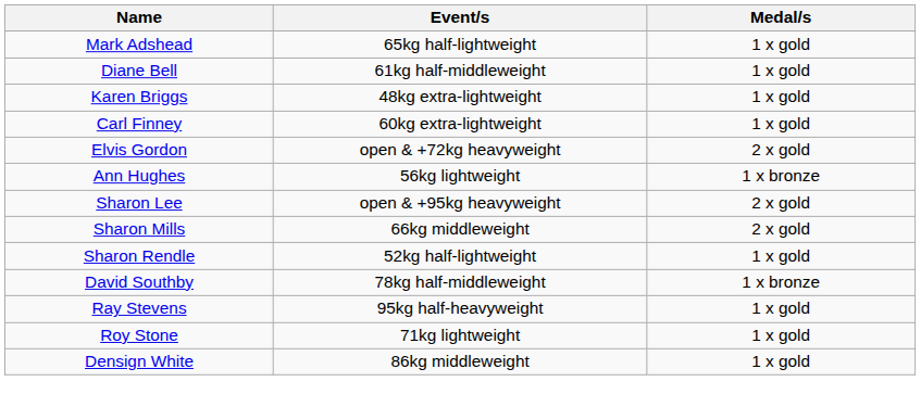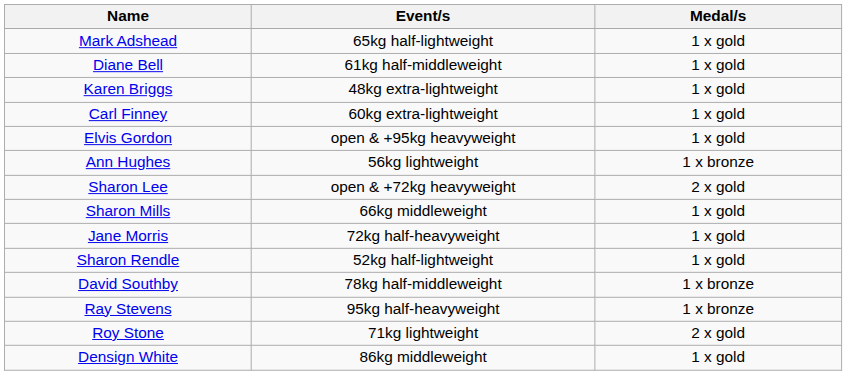 <table class="wikitable" style="text-align: center">
 <tr>
 <th width=250>Name</th>
 <th width=350>Event/s</th>
 <th width=250>Medal/s</th>
 </tr>
 <tr>
 </tr>
 <tr>
 <td><a href='#'>Mark Adshead</a></td>
 <td>65kg half-lightweight</td>
 <td>1 x gold</td>
 </tr>
 <tr>
 <td><a href='#'>Diane Bell</a></td>
 <td>61kg half-middleweight</td>
 <td>1 x gold</td>
 </tr>
 <tr>
 <td><a href='#'>Karen Briggs</a></td>
 <td>48kg extra-lightweight</td>
 <td>1 x gold</td>
 </tr>
 <tr>
 <td><a href='#'>Carl Finney</a></td>
 <td>60kg extra-lightweight</td>
 <td>1 x gold</td>
 </tr>
 <tr>
 <td><a href='#'>Elvis Gordon</a></td>
-<td>open & +72kg heavyweight</td>
-<td>2 x gold</td>
+<td>open & +95kg heavyweight</td>
+<td>1 x gold</td>
 </tr>
 <tr>
 <td><a href='#'>Ann Hughes</a></td>
 <td>56kg lightweight</td>
 <td>1 x bronze</td>
 </tr>
 <tr>
 <td><a href='#'>Sharon Lee</a></td>
-<td>open & +95kg heavyweight</td>
+<td>open & +72kg heavyweight</td>
 <td>2 x gold</td>
 </tr>
 <tr>
 <td><a href='#'>Sharon Mills</a></td>
 <td>66kg middleweight</td>
-<td>2 x gold</td>
+<td>1 x gold</td>
+</tr>
+<tr>
+<td><a href='#'>Jane Morris</a></td>
+<td>72kg half-heavyweight</td>
+<td>1 x gold</td>
 </tr>
 <tr>
 <td><a href='#'>Sharon Rendle</a></td>
 <td>52kg half-lightweight</td>
 <td>1 x gold</td>
 </tr>
 <tr>
 <td><a href='#'>David Southby</a></td>
 <td>78kg half-middleweight</td>
 <td>1 x bronze</td>
 </tr>
 <tr>
 <td><a href='#'>Ray Stevens</a></td>
 <td>95kg half-heavyweight</td>
-<td>1 x gold</td>
+<td>1 x bronze</td>
 </tr>
 <tr>
 <td><a href='#'>Roy Stone</a></td>
 <td>71kg lightweight</td>
-<td>1 x gold</td>
+<td>2 x gold</td>
 </tr>
 <tr>
 <td><a href='#'>Densign White</a></td>
 <td>86kg middleweight</td>
 <td>1 x gold</td>
 </tr>
 </table>
